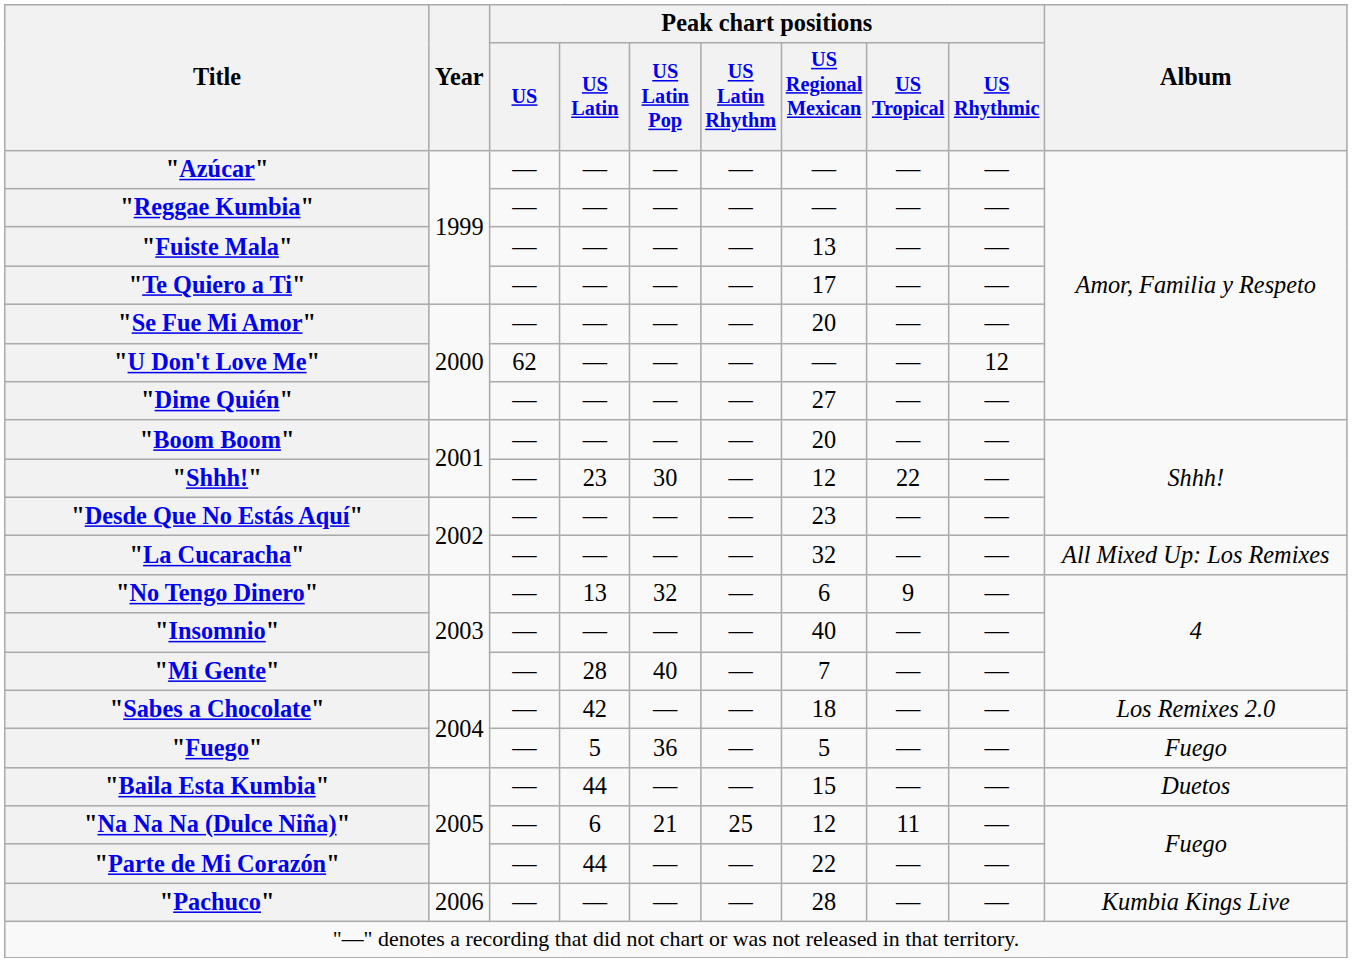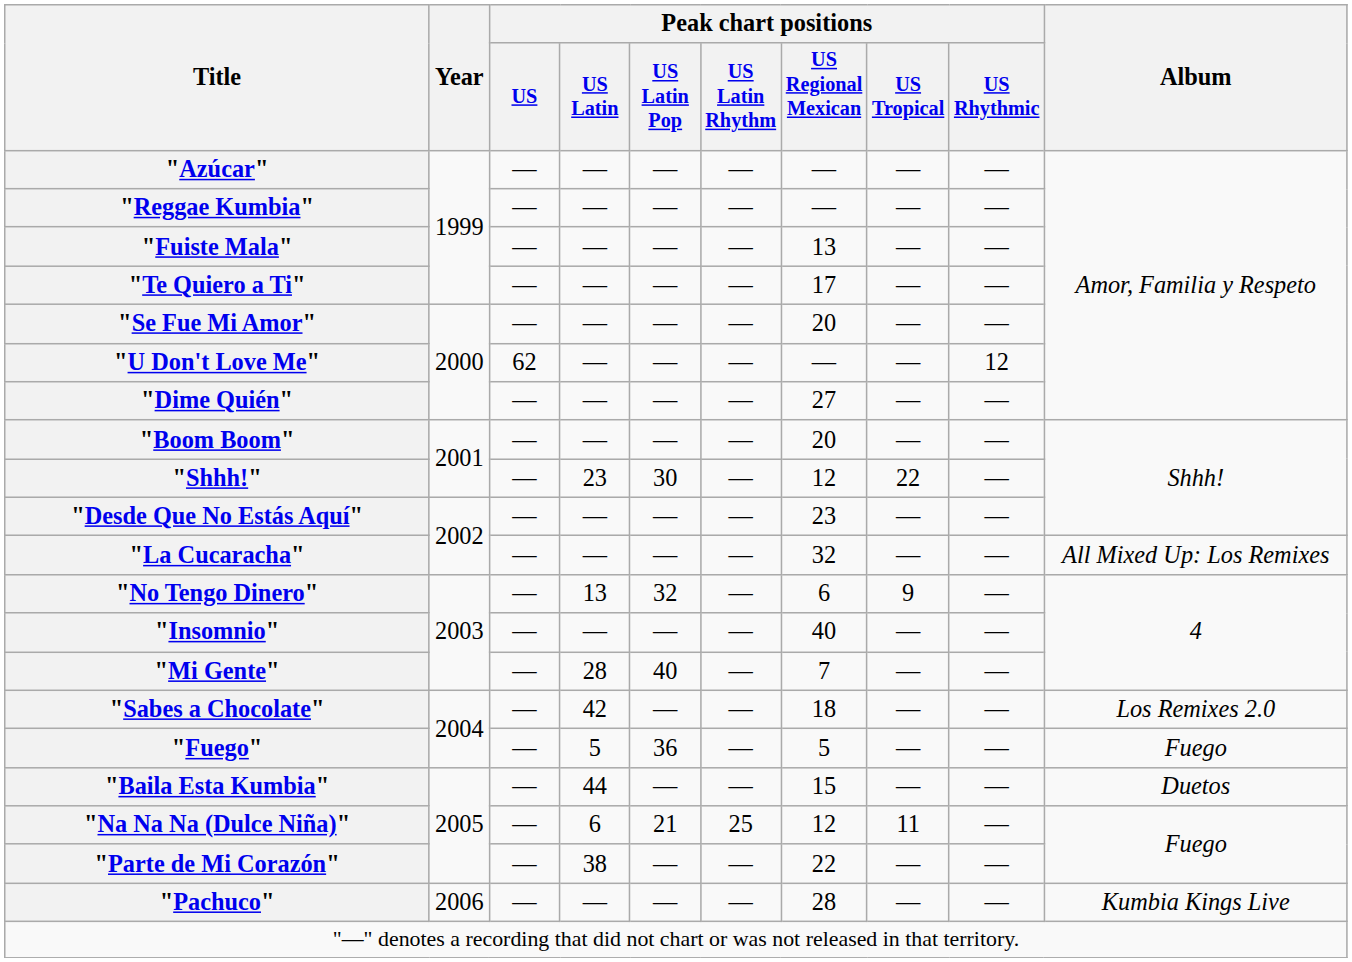 <table class="wikitable plainrowheaders" style="text-align:center;">
 <tr>
 <th rowspan="2" style="width:17em;">Title</th>
 <th rowspan="2" style="width:1em;">Year</th>
 <th colspan="7" style="width:2em;">Peak chart positions</th>
 <th rowspan="2" style="width:12em;">Album</th>
 </tr>
 <tr style="font-size:smaller;">
 <th scope="col" style="width:40px;"><a href='#'>US</a><br></th>
 <th scope="col" style="width:40px;"><a href='#'>US<br>Latin</a><br></th>
 <th scope="col" style="width:40px;"><a href='#'>US<br>Latin<br>Pop</a><br></th>
 <th scope="col" style="width:40px;"><a href='#'>US<br>Latin<br>Rhythm</a><br></th>
 <th scope="col" style="width:40px;"><a href='#'>US<br>Regional<br>Mexican</a><br><br></th>
 <th scope="col" style="width:40px;"><a href='#'>US<br>Tropical</a><br></th>
 <th scope="col" style="width:40px;"><a href='#'>US<br>Rhythmic</a><br></th>
 </tr>
 <tr>
 <th scope="row">"<a href='#'>Azúcar</a>"<br></th>
 <td rowspan="4">1999</td>
 <td>—</td>
 <td>—</td>
 <td>—</td>
 <td>—</td>
 <td>—</td>
 <td>—</td>
 <td>—</td>
 <td rowspan="7"><em>Amor, Familia y Respeto</em></td>
 </tr>
 <tr>
 <th scope="row">"<a href='#'>Reggae Kumbia</a>"<br></th>
 <td>—</td>
 <td>—</td>
 <td>—</td>
 <td>—</td>
 <td>—</td>
 <td>—</td>
 <td>—</td>
 </tr>
 <tr>
 <th scope="row">"<a href='#'>Fuiste Mala</a>"<br></th>
 <td>—</td>
 <td>—</td>
 <td>—</td>
 <td>—</td>
 <td>13</td>
 <td>—</td>
 <td>—</td>
 </tr>
 <tr>
 <th scope="row">"<a href='#'>Te Quiero a Ti</a>"</th>
 <td>—</td>
 <td>—</td>
 <td>—</td>
 <td>—</td>
 <td>17</td>
 <td>—</td>
 <td>—</td>
 </tr>
 <tr>
 <th scope="row">"<a href='#'>Se Fue Mi Amor</a>"</th>
 <td rowspan="3">2000</td>
 <td>—</td>
 <td>—</td>
 <td>—</td>
 <td>—</td>
 <td>20</td>
 <td>—</td>
 <td>—</td>
 </tr>
 <tr>
 <th scope="row">"<a href='#'>U Don't Love Me</a>"</th>
 <td>62</td>
 <td>—</td>
 <td>—</td>
 <td>—</td>
 <td>—</td>
 <td>—</td>
 <td>12</td>
 </tr>
 <tr>
 <th scope="row">"<a href='#'>Dime Quién</a>"</th>
 <td>—</td>
 <td>—</td>
 <td>—</td>
 <td>—</td>
 <td>27</td>
 <td>—</td>
 <td>—</td>
 </tr>
 <tr>
 <th scope="row">"<a href='#'>Boom Boom</a>"</th>
 <td rowspan="2">2001</td>
 <td>—</td>
 <td>—</td>
 <td>—</td>
 <td>—</td>
 <td>20</td>
 <td>—</td>
 <td>—</td>
 <td rowspan="3"><em>Shhh!</em></td>
 </tr>
 <tr>
 <th scope="row">"<a href='#'>Shhh!</a>"</th>
 <td>—</td>
 <td>23</td>
 <td>30</td>
 <td>—</td>
 <td>12</td>
 <td>22</td>
 <td>—</td>
 </tr>
 <tr>
 <th scope="row">"<a href='#'>Desde Que No Estás Aquí</a>"</th>
 <td rowspan="2">2002</td>
 <td>—</td>
 <td>—</td>
 <td>—</td>
 <td>—</td>
 <td>23</td>
 <td>—</td>
 <td>—</td>
 </tr>
 <tr>
 <th scope="row">"<a href='#'>La Cucaracha</a>"</th>
 <td>—</td>
 <td>—</td>
 <td>—</td>
 <td>—</td>
 <td>32</td>
 <td>—</td>
 <td>—</td>
 <td><em>All Mixed Up: Los Remixes</em></td>
 </tr>
 <tr>
 <th scope="row">"<a href='#'>No Tengo Dinero</a>"<br></th>
 <td rowspan="3">2003</td>
 <td>—</td>
 <td>13</td>
 <td>32</td>
 <td>—</td>
 <td>6</td>
 <td>9</td>
 <td>—</td>
 <td rowspan="3"><em>4</em></td>
 </tr>
 <tr>
 <th scope="row">"<a href='#'>Insomnio</a>"</th>
 <td>—</td>
 <td>—</td>
 <td>—</td>
 <td>—</td>
 <td>40</td>
 <td>—</td>
 <td>—</td>
 </tr>
 <tr>
 <th scope="row">"<a href='#'>Mi Gente</a>"<br></th>
 <td>—</td>
 <td>28</td>
 <td>40</td>
 <td>—</td>
 <td>7</td>
 <td>—</td>
 <td>—</td>
 </tr>
 <tr>
 <th scope="row">"<a href='#'>Sabes a Chocolate</a>"</th>
 <td rowspan="2">2004</td>
 <td>—</td>
 <td>42</td>
 <td>—</td>
 <td>—</td>
 <td>18</td>
 <td>—</td>
 <td>—</td>
 <td><em>Los Remixes 2.0</em></td>
 </tr>
 <tr>
 <th scope="row">"<a href='#'>Fuego</a>"</th>
 <td>—</td>
 <td>5</td>
 <td>36</td>
 <td>—</td>
 <td>5</td>
 <td>—</td>
 <td>—</td>
 <td><em>Fuego</em></td>
 </tr>
 <tr>
 <th scope="row">"<a href='#'>Baila Esta Kumbia</a>"<br></th>
 <td rowspan="3">2005</td>
 <td>—</td>
 <td>44</td>
 <td>—</td>
 <td>—</td>
 <td>15</td>
 <td>—</td>
 <td>—</td>
 <td><em>Duetos</em></td>
 </tr>
 <tr>
 <th scope="row">"<a href='#'>Na Na Na (Dulce Niña)</a>"</th>
 <td>—</td>
 <td>6</td>
 <td>21</td>
 <td>25</td>
 <td>12</td>
 <td>11</td>
 <td>—</td>
 <td rowspan="2"><em>Fuego</em></td>
 </tr>
 <tr>
 <th scope="row">"<a href='#'>Parte de Mi Corazón</a>"<br></th>
 <td>—</td>
-<td>44</td>
+<td>38</td>
 <td>—</td>
 <td>—</td>
 <td>22</td>
 <td>—</td>
 <td>—</td>
 </tr>
 <tr>
 <th scope="row">"<a href='#'>Pachuco</a>"</th>
 <td rowspan="1">2006</td>
 <td>—</td>
 <td>—</td>
 <td>—</td>
 <td>—</td>
 <td>28</td>
 <td>—</td>
 <td>—</td>
 <td><em>Kumbia Kings Live</em></td>
 </tr>
 <tr>
 <td colspan="12" style="font-size:90%">"—" denotes a recording that did not chart or was not released in that territory.</td>
 </tr>
 </table>
